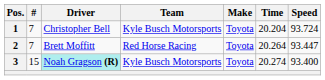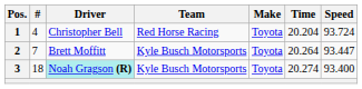 <table class="wikitable" style="font-size: 95%;">
 <tr>
 <th>Pos.</th>
 <th>#</th>
 <th>Driver</th>
 <th>Team</th>
 <th>Make</th>
 <th>Time</th>
 <th>Speed</th>
 </tr>
 <tr>
 <th>1</th>
-<td>7</td>
+<td>4</td>
 <td><a href='#'>Christopher Bell</a></td>
-<td><a href='#'>Kyle Busch Motorsports</a></td>
+<td><a href='#'>Red Horse Racing</a></td>
 <td><a href='#'>Toyota</a></td>
 <td>20.204</td>
 <td>93.724</td>
 </tr>
 <tr>
 <th>2</th>
 <td>7</td>
 <td><a href='#'>Brett Moffitt</a></td>
-<td><a href='#'>Red Horse Racing</a></td>
+<td><a href='#'>Kyle Busch Motorsports</a></td>
 <td><a href='#'>Toyota</a></td>
 <td>20.264</td>
 <td>93.447</td>
 </tr>
 <tr>
 <th>3</th>
-<td>15</td>
+<td>18</td>
 <td style="background: paleturquoise;"><a href='#'>Noah Gragson</a> <strong>(R)</strong></td>
 <td><a href='#'>Kyle Busch Motorsports</a></td>
 <td><a href='#'>Toyota</a></td>
 <td>20.274</td>
 <td>93.400</td>
 </tr>
 <tr>
 <th colspan="7"></th>
 </tr>
 </table>
